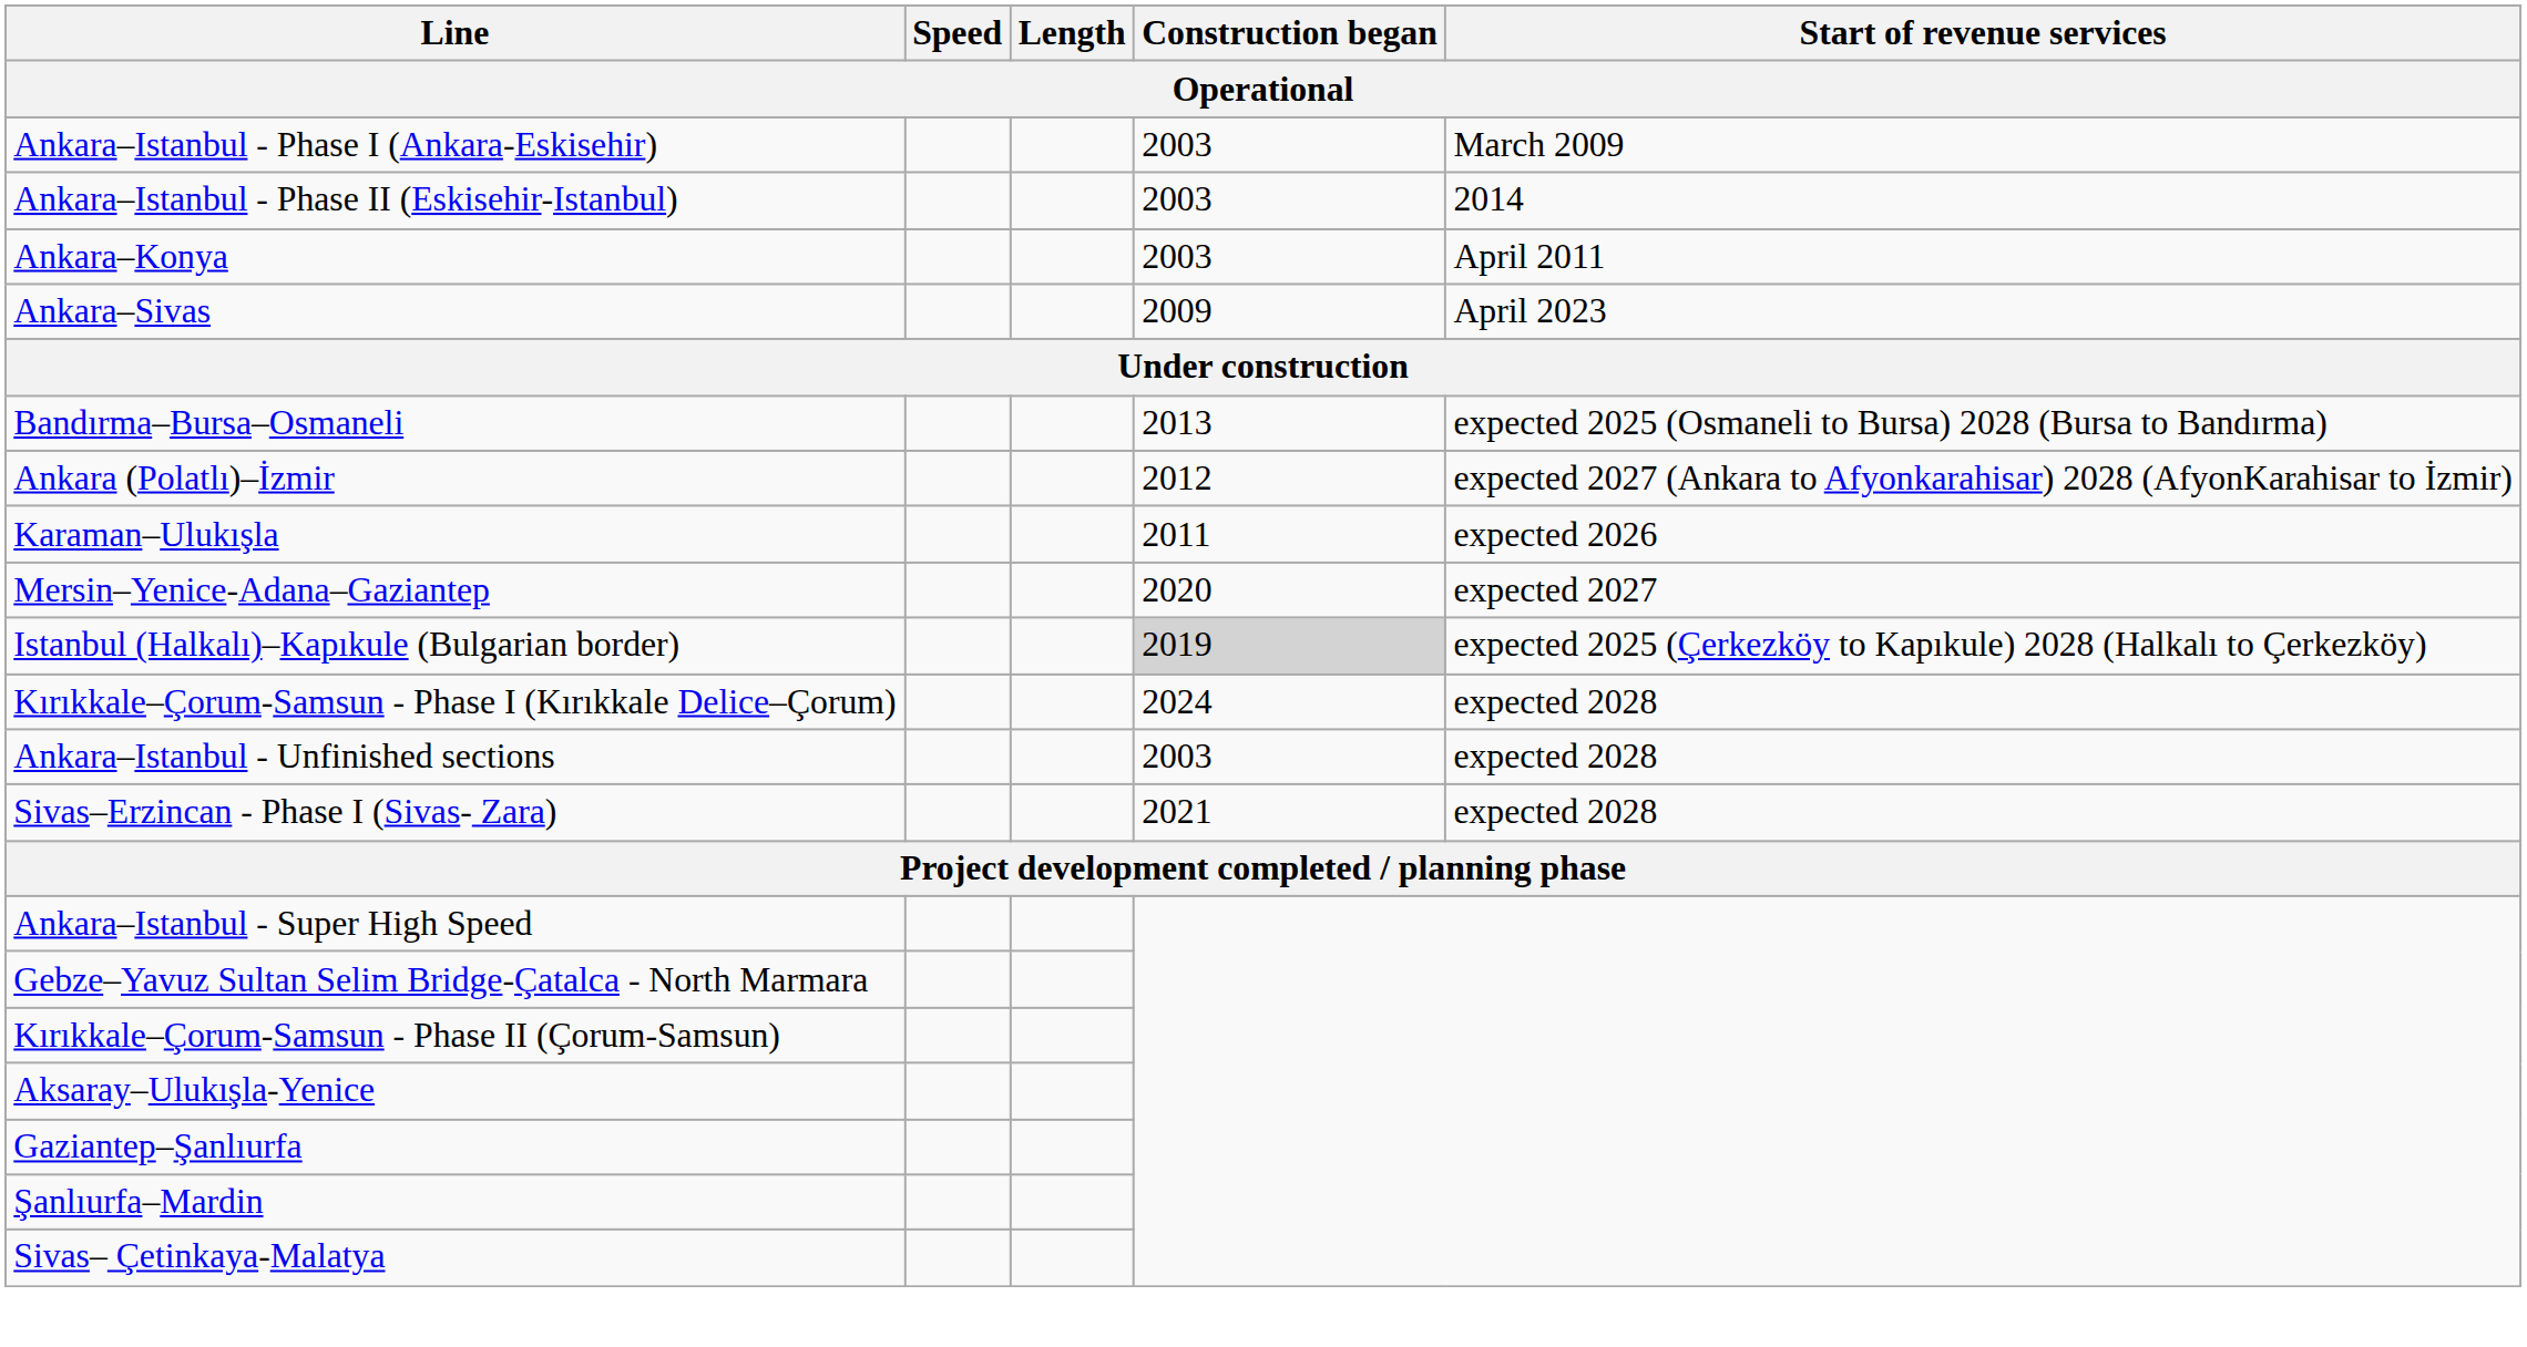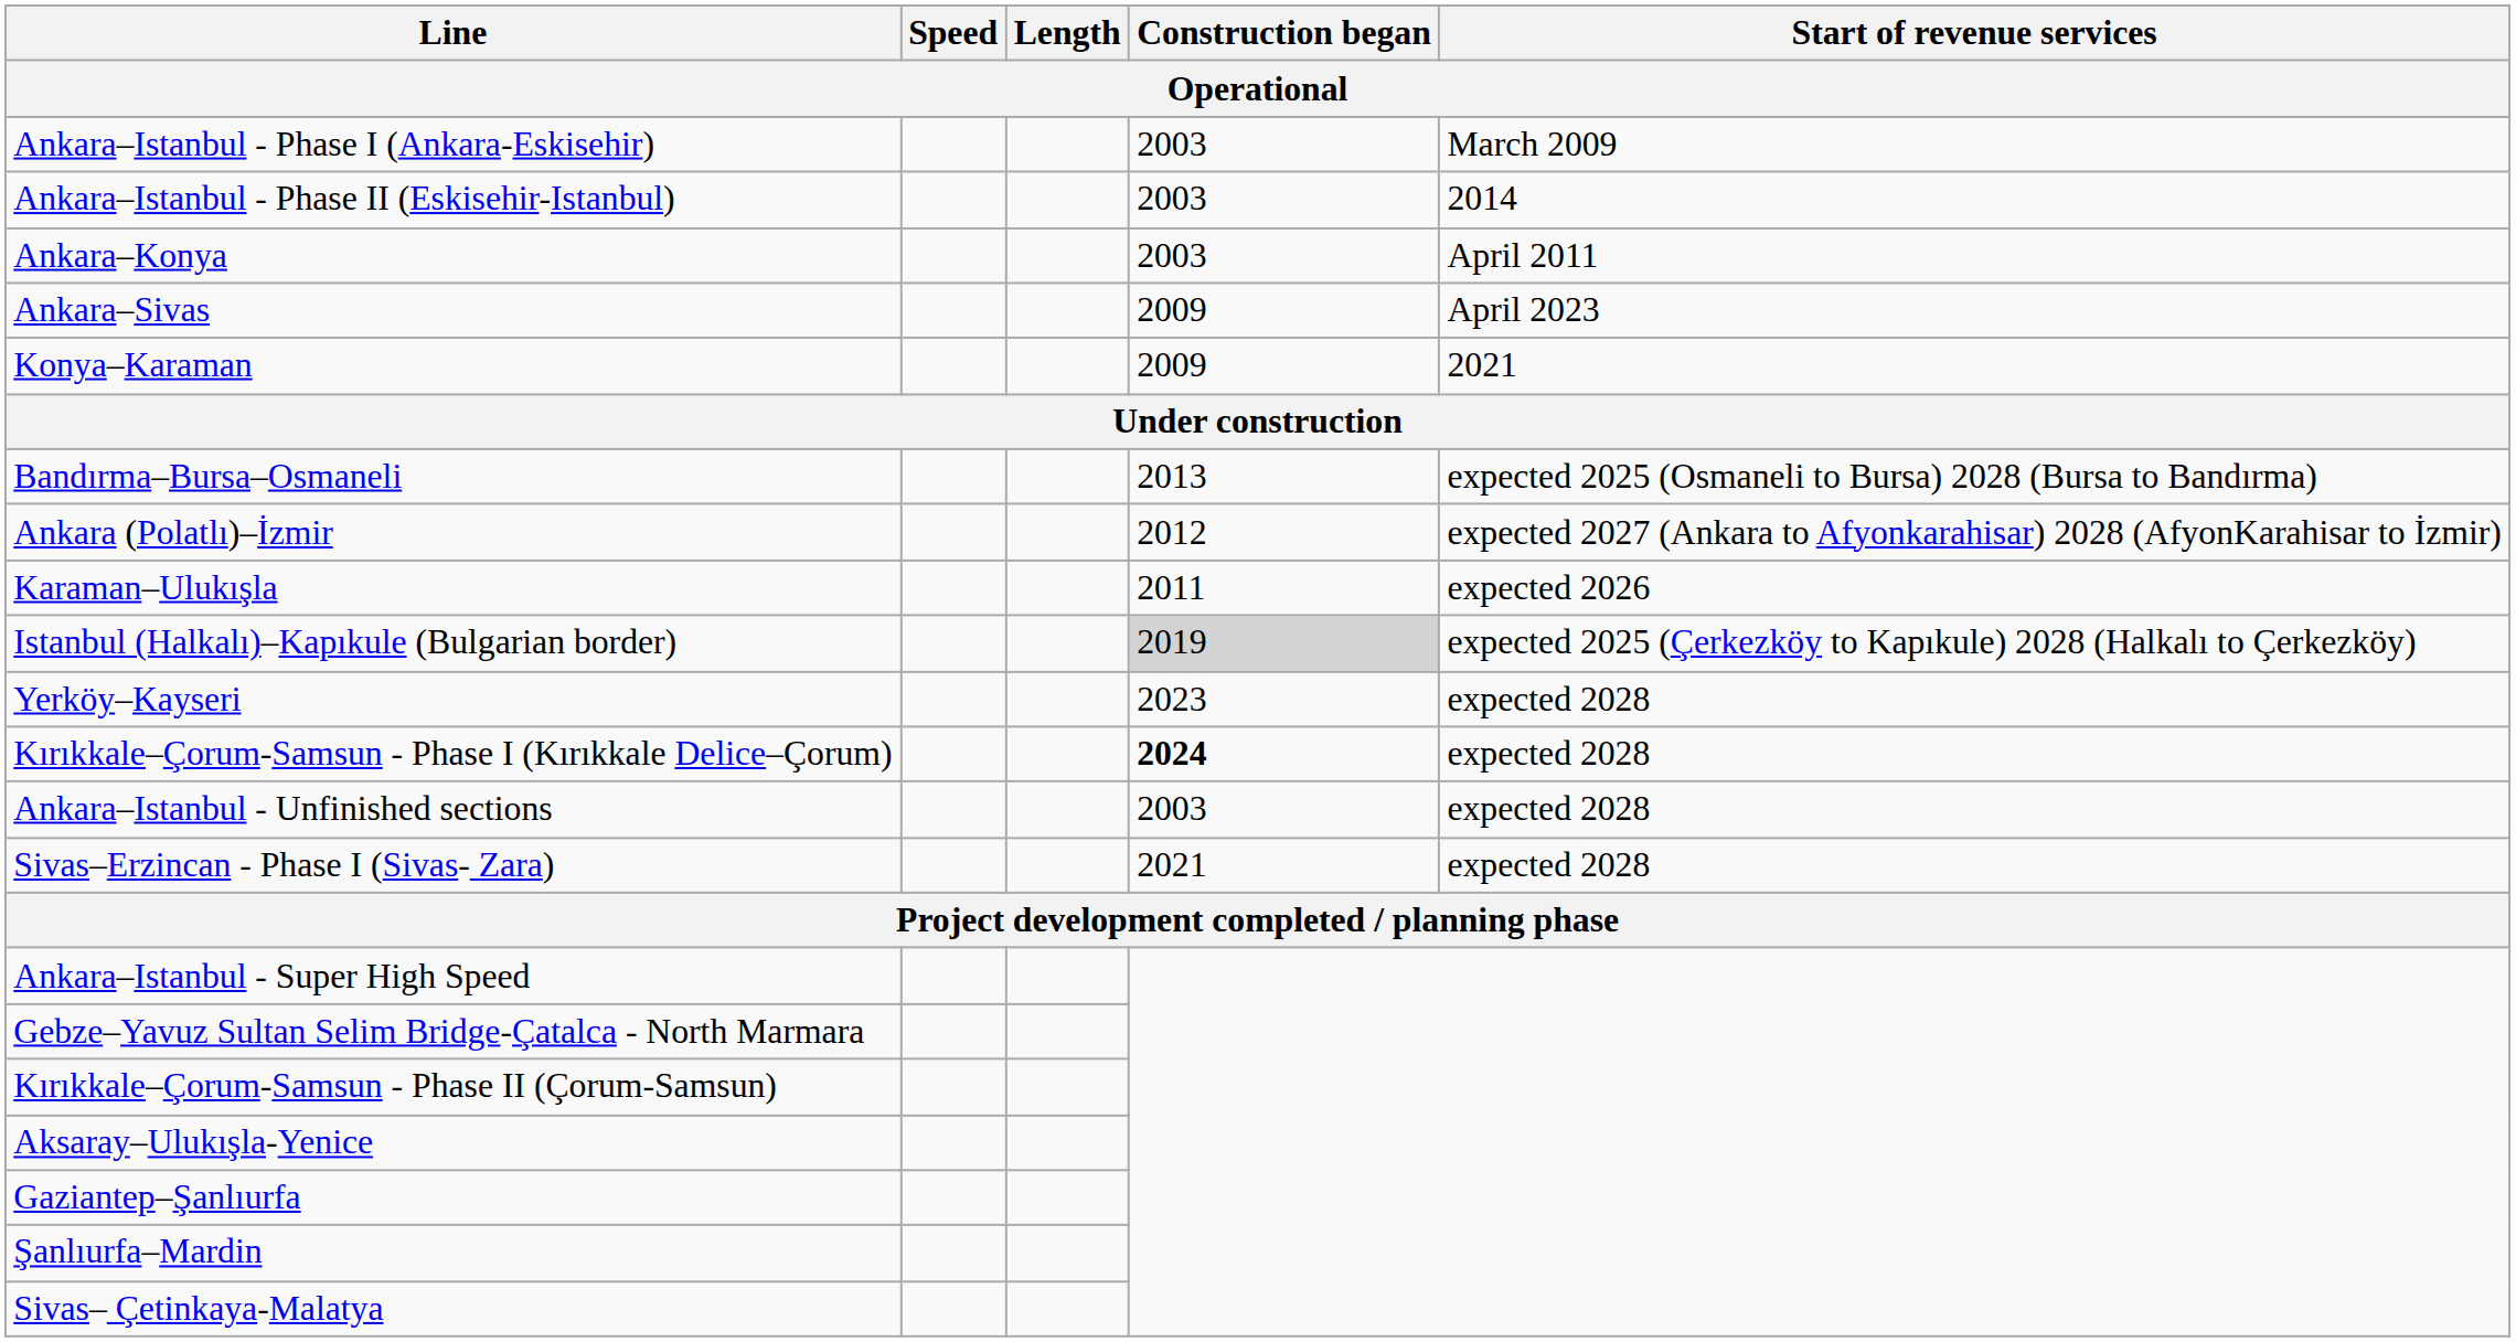 <table class="wikitable sortable">
 <tr>
 <th>Line</th>
 <th>Speed</th>
 <th>Length</th>
 <th>Construction began</th>
 <th>Start of revenue services</th>
 </tr>
 <tr>
 <th colspan=5>Operational</th>
 </tr>
 <tr>
 <td><a href='#'>Ankara</a>–<a href='#'>Istanbul</a> - Phase  I (<a href='#'>Ankara</a>-<a href='#'>Eskisehir</a>)</td>
 <td></td>
 <td></td>
 <td>2003</td>
 <td>March 2009</td>
 </tr>
 <tr>
 <td><a href='#'>Ankara</a>–<a href='#'>Istanbul</a> - Phase II (<a href='#'>Eskisehir</a>-<a href='#'>Istanbul</a>)</td>
 <td></td>
 <td></td>
 <td>2003</td>
 <td>2014</td>
 </tr>
 <tr>
 <td><a href='#'>Ankara</a>–<a href='#'>Konya</a></td>
 <td></td>
 <td></td>
 <td>2003</td>
 <td>April 2011</td>
 </tr>
 <tr>
 <td><a href='#'>Ankara</a>–<a href='#'>Sivas</a></td>
 <td></td>
 <td></td>
 <td>2009</td>
 <td>April 2023</td>
 </tr>
 <tr>
+<td><a href='#'>Konya</a>–<a href='#'>Karaman</a></td>
+<td></td>
+<td></td>
+<td>2009</td>
+<td>2021</td>
+</tr>
+<tr>
 <th colspan=5>Under construction</th>
 </tr>
 <tr>
 <td><a href='#'>Bandırma</a>–<a href='#'>Bursa</a>–<a href='#'>Osmaneli</a></td>
 <td></td>
 <td></td>
 <td>2013</td>
 <td>expected 2025 (Osmaneli to Bursa) 2028 (Bursa to Bandırma)</td>
 </tr>
 <tr>
 <td><a href='#'>Ankara</a> (<a href='#'>Polatlı</a>)–<a href='#'>İzmir</a></td>
 <td></td>
 <td></td>
 <td>2012</td>
 <td>expected 2027 (Ankara to <a href='#'>Afyonkarahisar</a>) 2028 (AfyonKarahisar to İzmir)</td>
 </tr>
 <tr>
 <td><a href='#'>Karaman</a>–<a href='#'>Ulukışla</a></td>
 <td></td>
 <td></td>
 <td>2011</td>
 <td>expected 2026</td>
 </tr>
 <tr>
-<td><a href='#'>Mersin</a>–<a href='#'>Yenice</a>-<a href='#'>Adana</a>–<a href='#'>Gaziantep</a></td>
-<td></td>
-<td></td>
-<td>2020</td>
-<td>expected 2027</td>
-</tr>
-<tr>
 <td><a href='#'>Istanbul (Halkalı)</a>–<a href='#'>Kapıkule</a> (Bulgarian border)</td>
 <td></td>
 <td></td>
 <td style="background: lightgrey;">2019</td>
 <td>expected 2025 (<a href='#'>Çerkezköy</a> to Kapıkule) 2028 (Halkalı to Çerkezköy)</td>
 </tr>
 <tr>
+<td><a href='#'>Yerköy</a>–<a href='#'>Kayseri</a></td>
+<td></td>
+<td></td>
+<td>2023</td>
+<td>expected 2028</td>
+</tr>
+<tr>
 <td><a href='#'>Kırıkkale</a>–<a href='#'>Çorum</a>-<a href='#'>Samsun</a> - Phase  I (Kırıkkale <a href='#'>Delice</a>–Çorum)</td>
 <td></td>
 <td></td>
-<td>2024</td>
+<td><strong>2024</strong></td>
 <td>expected 2028</td>
 </tr>
 <tr>
 <td><a href='#'>Ankara</a>–<a href='#'>Istanbul</a> - Unfinished sections</td>
 <td></td>
 <td></td>
 <td>2003</td>
 <td>expected 2028</td>
 </tr>
 <tr>
 <td><a href='#'>Sivas</a>–<a href='#'>Erzincan</a> - Phase  I (<a href='#'>Sivas</a>-<a href='#'> Zara</a>)</td>
 <td></td>
 <td></td>
 <td>2021</td>
 <td>expected 2028</td>
 </tr>
 <tr>
 <th colspan=5>Project development completed / planning phase</th>
 </tr>
 <tr>
 <td><a href='#'>Ankara</a>–<a href='#'>Istanbul</a> - Super High Speed</td>
 <td></td>
 <td></td>
 </tr>
 <tr>
 <td><a href='#'>Gebze</a>–<a href='#'>Yavuz Sultan Selim Bridge</a>-<a href='#'>Çatalca</a> - North Marmara</td>
 <td></td>
 <td></td>
 </tr>
 <tr>
 <td><a href='#'>Kırıkkale</a>–<a href='#'>Çorum</a>-<a href='#'>Samsun</a> - Phase  II (Çorum-Samsun)</td>
 <td></td>
 <td></td>
 </tr>
 <tr>
 <td><a href='#'>Aksaray</a>–<a href='#'>Ulukışla</a>-<a href='#'>Yenice</a></td>
 <td></td>
 <td></td>
 </tr>
 <tr>
 <td><a href='#'>Gaziantep</a>–<a href='#'>Şanlıurfa</a></td>
 <td></td>
 <td></td>
 </tr>
 <tr>
 <td><a href='#'>Şanlıurfa</a>–<a href='#'>Mardin</a></td>
 <td></td>
 <td></td>
 </tr>
 <tr>
 <td><a href='#'>Sivas</a>–<a href='#'> Çetinkaya</a>-<a href='#'>Malatya</a></td>
 <td></td>
 <td></td>
 </tr>
 </table>
